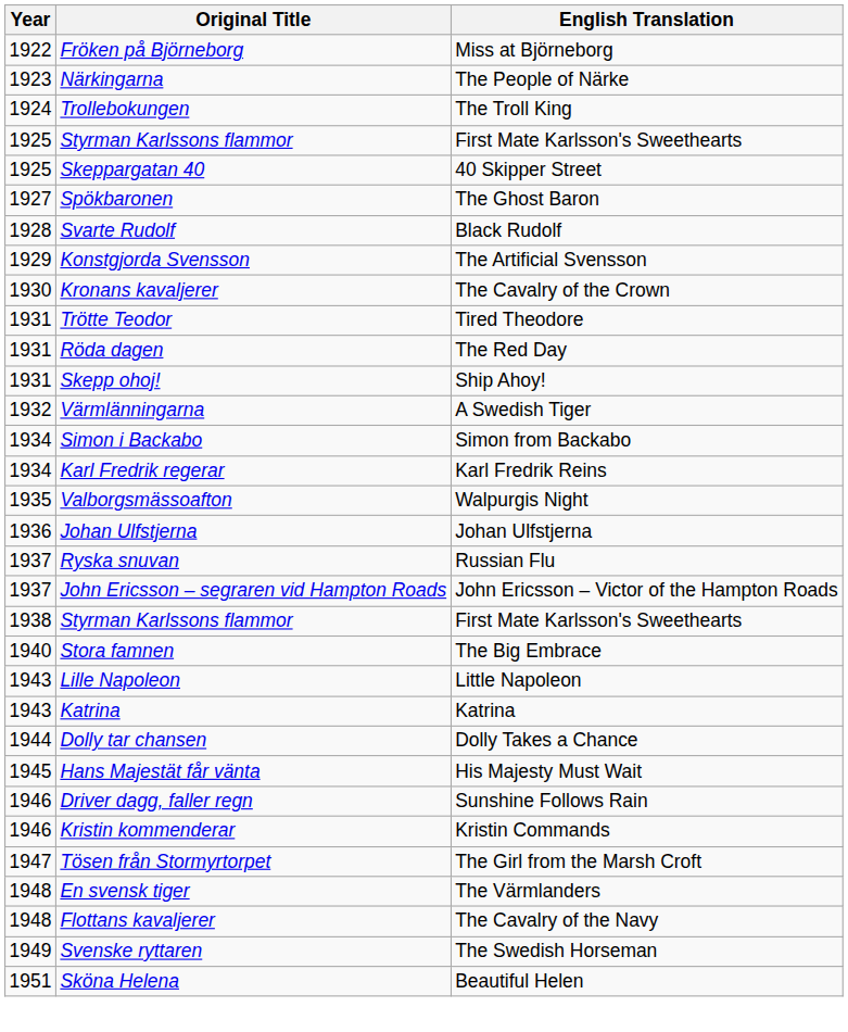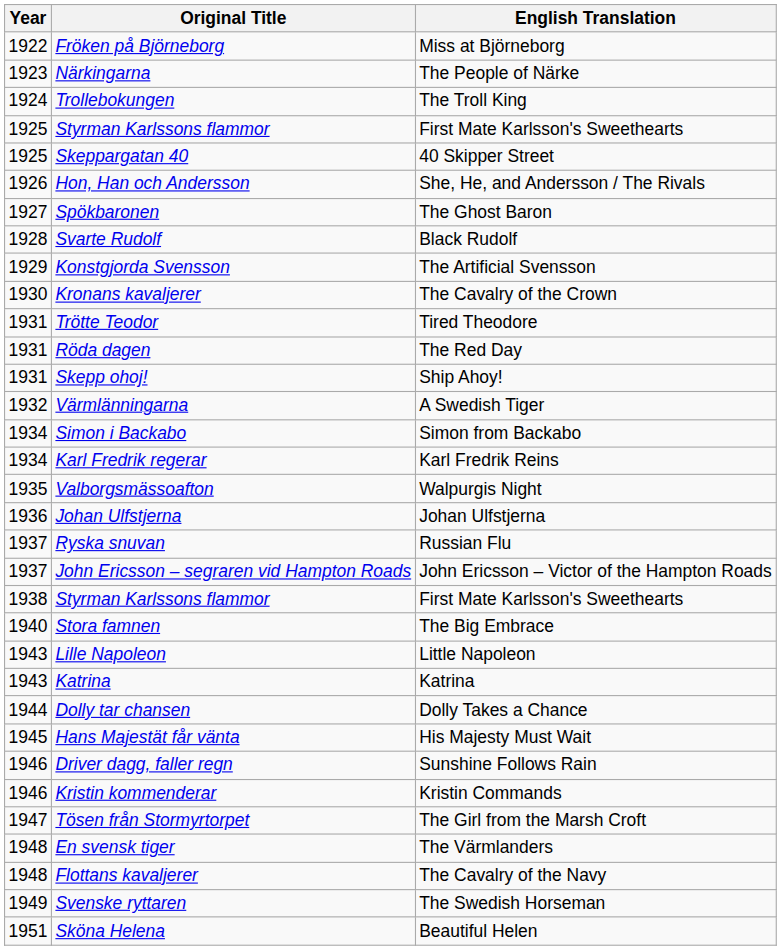 <table class="wikitable">
 <tr>
 <th>Year</th>
 <th>Original Title</th>
 <th>English Translation</th>
 </tr>
 <tr>
 <td>1922</td>
 <td><em><a href='#'>Fröken på Björneborg</a></em></td>
 <td>Miss at Björneborg</td>
 </tr>
 <tr>
 <td>1923</td>
 <td><em><a href='#'>Närkingarna</a></em></td>
 <td>The People of Närke</td>
 </tr>
 <tr>
 <td>1924</td>
 <td><em><a href='#'>Trollebokungen</a></em></td>
 <td>The Troll King</td>
 </tr>
 <tr>
 <td>1925</td>
 <td><em><a href='#'>Styrman Karlssons flammor</a></em></td>
 <td>First Mate Karlsson's Sweethearts</td>
 </tr>
 <tr>
 <td>1925</td>
 <td><em><a href='#'>Skeppargatan 40</a></em></td>
 <td>40 Skipper Street</td>
+</tr>
+<tr>
+<td>1926</td>
+<td><em><a href='#'>Hon, Han och Andersson</a></em></td>
+<td>She, He, and Andersson / The Rivals</td>
 </tr>
 <tr>
 <td>1927</td>
 <td><em><a href='#'>Spökbaronen</a></em></td>
 <td>The Ghost Baron</td>
 </tr>
 <tr>
 <td>1928</td>
 <td><em><a href='#'>Svarte Rudolf</a></em></td>
 <td>Black Rudolf</td>
 </tr>
 <tr>
 <td>1929</td>
 <td><em><a href='#'>Konstgjorda Svensson</a></em></td>
 <td>The Artificial Svensson</td>
 </tr>
 <tr>
 <td>1930</td>
 <td><em><a href='#'>Kronans kavaljerer</a></em></td>
 <td>The Cavalry of the Crown</td>
 </tr>
 <tr>
 <td>1931</td>
 <td><em><a href='#'>Trötte Teodor</a></em></td>
 <td>Tired Theodore</td>
 </tr>
 <tr>
 <td>1931</td>
 <td><em><a href='#'>Röda dagen</a></em></td>
 <td>The Red Day</td>
 </tr>
 <tr>
 <td>1931</td>
 <td><em><a href='#'>Skepp ohoj!</a></em></td>
 <td>Ship Ahoy!</td>
 </tr>
 <tr>
 <td>1932</td>
 <td><em><a href='#'>Värmlänningarna</a></em></td>
 <td>A Swedish Tiger</td>
 </tr>
 <tr>
 <td>1934</td>
 <td><em><a href='#'>Simon i Backabo</a></em></td>
 <td>Simon from Backabo</td>
 </tr>
 <tr>
 <td>1934</td>
 <td><em><a href='#'>Karl Fredrik regerar</a></em></td>
 <td>Karl Fredrik Reins</td>
 </tr>
 <tr>
 <td>1935</td>
 <td><em><a href='#'>Valborgsmässoafton</a></em></td>
 <td>Walpurgis Night</td>
 </tr>
 <tr>
 <td>1936</td>
 <td><em><a href='#'>Johan Ulfstjerna</a></em></td>
 <td>Johan Ulfstjerna</td>
 </tr>
 <tr>
 <td>1937</td>
 <td><em><a href='#'>Ryska snuvan</a></em></td>
 <td>Russian Flu</td>
 </tr>
 <tr>
 <td>1937</td>
 <td><em><a href='#'>John Ericsson – segraren vid Hampton Roads</a></em></td>
 <td>John Ericsson – Victor of the Hampton Roads</td>
 </tr>
 <tr>
 <td>1938</td>
 <td><em><a href='#'>Styrman Karlssons flammor</a></em></td>
 <td>First Mate Karlsson's Sweethearts</td>
 </tr>
 <tr>
 <td>1940</td>
 <td><em><a href='#'>Stora famnen</a></em></td>
 <td>The Big Embrace</td>
 </tr>
 <tr>
 <td>1943</td>
 <td><em><a href='#'>Lille Napoleon</a></em></td>
 <td>Little Napoleon</td>
 </tr>
 <tr>
 <td>1943</td>
 <td><em><a href='#'>Katrina</a></em></td>
 <td>Katrina</td>
 </tr>
 <tr>
 <td>1944</td>
 <td><em><a href='#'>Dolly tar chansen</a></em></td>
 <td>Dolly Takes a Chance</td>
 </tr>
 <tr>
 <td>1945</td>
 <td><em><a href='#'>Hans Majestät får vänta</a></em></td>
 <td>His Majesty Must Wait</td>
 </tr>
 <tr>
 <td>1946</td>
 <td><em><a href='#'>Driver dagg, faller regn</a></em></td>
 <td>Sunshine Follows Rain</td>
 </tr>
 <tr>
 <td>1946</td>
 <td><em><a href='#'>Kristin kommenderar</a></em></td>
 <td>Kristin Commands</td>
 </tr>
 <tr>
 <td>1947</td>
 <td><em><a href='#'>Tösen från Stormyrtorpet</a></em></td>
 <td>The Girl from the Marsh Croft</td>
 </tr>
 <tr>
 <td>1948</td>
 <td><em><a href='#'>En svensk tiger</a></em></td>
 <td>The Värmlanders</td>
 </tr>
 <tr>
 <td>1948</td>
 <td><em><a href='#'>Flottans kavaljerer</a></em></td>
 <td>The Cavalry of the Navy</td>
 </tr>
 <tr>
 <td>1949</td>
 <td><em><a href='#'>Svenske ryttaren</a></em></td>
 <td>The Swedish Horseman</td>
 </tr>
 <tr>
 <td>1951</td>
 <td><em><a href='#'>Sköna Helena</a></em></td>
 <td>Beautiful Helen</td>
 </tr>
 </table>
